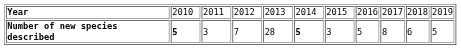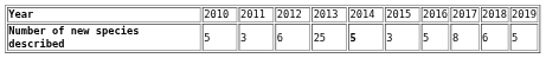 <table border="1">
 <tr>
 <td style="width:240px"><strong>Year</strong></td>
 <td style="width:40px">2010</td>
 <td style="width:40px">2011</td>
 <td style="width:40px">2012</td>
 <td style="width:40px">2013</td>
 <td style="width:40px">2014</td>
 <td style="width:40px">2015</td>
 <td>2016</td>
 <td>2017</td>
 <td>2018</td>
 <td>2019</td>
 </tr>
 <tr>
 <td><strong>Number of new species described</strong></td>
-<td><strong>5</strong></td>
+<td>5</td>
 <td>3</td>
-<td>7</td>
-<td>28</td>
+<td>6</td>
+<td>25</td>
 <td><strong>5</strong></td>
 <td>3</td>
 <td>5</td>
 <td>8</td>
 <td>6</td>
 <td>5</td>
 </tr>
 </table>
